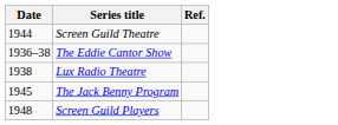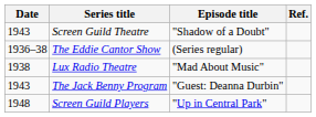 <table class="wikitable">
 <tr>
 <th>Date</th>
 <th>Series title</th>
+<th>Episode title</th>
 <th>Ref.</th>
 </tr>
 <tr>
-<td>1944</td>
+<td>1943</td>
 <td><em>Screen Guild Theatre</em></td>
+<td>"Shadow of a Doubt"</td>
 <td></td>
 </tr>
 <tr>
 <td>1936–38</td>
 <td><em><a href='#'>The Eddie Cantor Show</a></em></td>
+<td>(Series regular)</td>
 <td></td>
 </tr>
 <tr>
 <td>1938</td>
 <td><em><a href='#'>Lux Radio Theatre</a></em></td>
+<td>"Mad About Music"</td>
 <td></td>
 </tr>
 <tr>
-<td>1945</td>
+<td>1943</td>
 <td><em><a href='#'>The Jack Benny Program</a></em></td>
+<td>"Guest: Deanna Durbin"</td>
 <td></td>
 </tr>
 <tr>
 <td>1948</td>
 <td><em><a href='#'>Screen Guild Players</a></em></td>
+<td>"<a href='#'>Up in Central Park</a>"</td>
 <td></td>
 </tr>
 </table>
